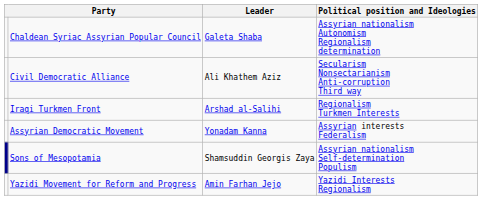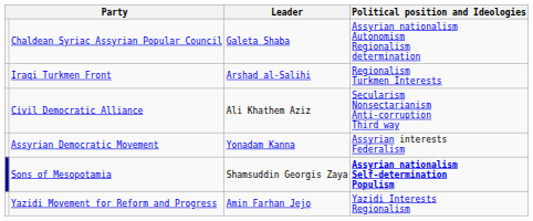 <table class="wikitable">
 <tr>
 <th colspan=2>Party</th>
 <th>Leader</th>
 <th>Political position and Ideologies</th>
 </tr>
 <tr>
 <td bgcolor=></td>
 <td><a href='#'>Chaldean Syriac Assyrian Popular Council</a></td>
 <td><a href='#'>Galeta Shaba</a></td>
 <td><a href='#'>Assyrian nationalism</a><br><a href='#'>Autonomism</a><br><a href='#'>Regionalism</a><br><a href='#'>determination</a></td>
 </tr>
 <tr>
 <td bgcolor=></td>
+<td><a href='#'>Iraqi Turkmen Front</a></td>
+<td><a href='#'>Arshad al-Salihi</a></td>
+<td><a href='#'>Regionalism</a><br><a href='#'>Turkmen Interests</a></td>
+</tr>
+<tr>
+<td bgcolor=></td>
 <td><a href='#'>Civil Democratic Alliance</a></td>
 <td>Ali Khathem Aziz</td>
 <td><a href='#'>Secularism</a><br><a href='#'>Nonsectarianism</a><br><a href='#'>Anti-corruption</a><br><a href='#'>Third way</a></td>
-</tr>
-<tr>
-<td bgcolor=></td>
-<td><a href='#'>Iraqi Turkmen Front</a></td>
-<td><a href='#'>Arshad al-Salihi</a></td>
-<td><a href='#'>Regionalism</a><br><a href='#'>Turkmen Interests</a></td>
 </tr>
 <tr>
 <td bgcolor=></td>
 <td><a href='#'>Assyrian Democratic Movement</a></td>
 <td><a href='#'>Yonadam Kanna</a></td>
 <td><a href='#'>Assyrian</a> interests <br><a href='#'>Federalism</a></td>
 </tr>
 <tr>
 <td bgcolor=#00008B></td>
 <td><a href='#'>Sons of Mesopotamia</a></td>
 <td>Shamsuddin Georgis Zaya</td>
-<td><a href='#'>Assyrian nationalism</a><br><a href='#'>Self-determination</a><br><a href='#'>Populism</a></td>
+<td><strong><a href='#'>Assyrian nationalism</a><br><a href='#'>Self-determination</a><br><a href='#'>Populism</a></strong></td>
 </tr>
 <tr>
 <td bgcolor=></td>
 <td><a href='#'>Yazidi Movement for Reform and Progress</a></td>
 <td><a href='#'>Amin Farhan Jejo</a></td>
 <td><a href='#'>Yazidi Interests</a><br><a href='#'>Regionalism</a></td>
 </tr>
 </table>
